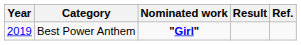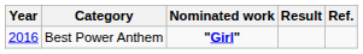 <table class="wikitable" style="text-align:center;">
 <tr>
 <th>Year</th>
 <th>Category</th>
 <th>Nominated work</th>
 <th>Result</th>
 <th>Ref.</th>
 </tr>
 <tr>
-<td><a href='#'>2019</a></td>
+<td><a href='#'>2016</a></td>
 <td>Best Power Anthem</td>
 <td><strong>"<a href='#'>Girl</a>"</strong></td>
 <td></td>
 <td></td>
 </tr>
 </table>
